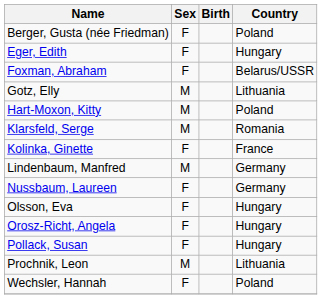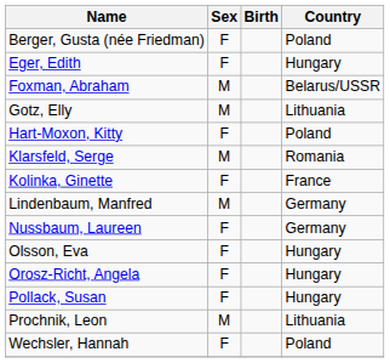 <table class="wikitable sortable">
 <tr>
 <th>Name</th>
 <th>Sex</th>
 <th>Birth</th>
 <th>Country</th>
 </tr>
 <tr>
 <td>Berger, Gusta (née Friedman)</td>
 <td style="text-align:center">F</td>
 <td></td>
 <td>Poland</td>
 </tr>
 <tr>
 <td><a href='#'>Eger, Edith</a></td>
 <td style="text-align:center">F</td>
 <td></td>
 <td>Hungary</td>
 </tr>
 <tr>
 <td><a href='#'>Foxman, Abraham</a></td>
-<td style="text-align:center">F</td>
+<td style="text-align:center">M</td>
 <td></td>
 <td>Belarus/USSR</td>
 </tr>
 <tr>
 <td>Gotz, Elly</td>
 <td style="text-align:center">M</td>
 <td></td>
 <td>Lithuania</td>
 </tr>
 <tr>
 <td><a href='#'>Hart-Moxon, Kitty</a></td>
-<td style="text-align:center">M</td>
+<td style="text-align:center">F</td>
 <td></td>
 <td>Poland</td>
 </tr>
 <tr>
 <td><a href='#'>Klarsfeld, Serge</a></td>
 <td style="text-align:center">M</td>
 <td></td>
 <td>Romania</td>
 </tr>
 <tr>
 <td><a href='#'>Kolinka, Ginette</a></td>
 <td style="text-align:center">F</td>
 <td></td>
 <td>France</td>
 </tr>
 <tr>
 <td>Lindenbaum, Manfred</td>
 <td style="text-align:center">M</td>
 <td></td>
 <td>Germany</td>
 </tr>
 <tr>
 <td><a href='#'>Nussbaum, Laureen</a></td>
 <td style="text-align:center">F</td>
 <td></td>
 <td>Germany</td>
 </tr>
 <tr>
 <td>Olsson, Eva</td>
 <td style="text-align:center">F</td>
 <td></td>
 <td>Hungary</td>
 </tr>
 <tr>
 <td><a href='#'>Orosz-Richt, Angela</a></td>
 <td style="text-align:center">F</td>
 <td></td>
 <td>Hungary</td>
 </tr>
 <tr>
 <td><a href='#'>Pollack, Susan</a></td>
 <td style="text-align:center">F</td>
 <td></td>
 <td>Hungary</td>
 </tr>
 <tr>
 <td>Prochnik, Leon</td>
 <td style="text-align:center">M</td>
 <td></td>
 <td>Lithuania</td>
 </tr>
 <tr>
 <td>Wechsler, Hannah</td>
 <td style="text-align:center">F</td>
 <td></td>
 <td>Poland</td>
 </tr>
 <tr>
 </tr>
 </table>
